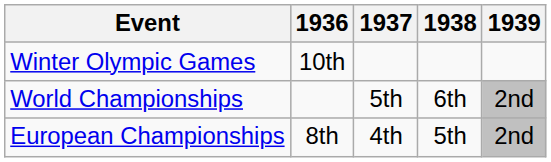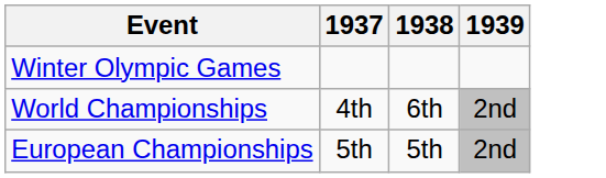 <table class="wikitable">
 <tr>
 <th>Event</th>
-<th>1936</th>
 <th>1937</th>
 <th>1938</th>
 <th>1939</th>
 </tr>
 <tr>
 <td><a href='#'>Winter Olympic Games</a></td>
-<td align="center">10th</td>
 <td></td>
 <td></td>
 <td></td>
 </tr>
 <tr>
 <td><a href='#'>World Championships</a></td>
-<td></td>
-<td align="center">5th</td>
+<td align="center">4th</td>
 <td align="center">6th</td>
 <td align="center" bgcolor="silver">2nd</td>
 </tr>
 <tr>
 <td><a href='#'>European Championships</a></td>
-<td align="center">8th</td>
-<td align="center">4th</td>
+<td align="center">5th</td>
 <td align="center">5th</td>
 <td align="center" bgcolor="silver">2nd</td>
 </tr>
 </table>
